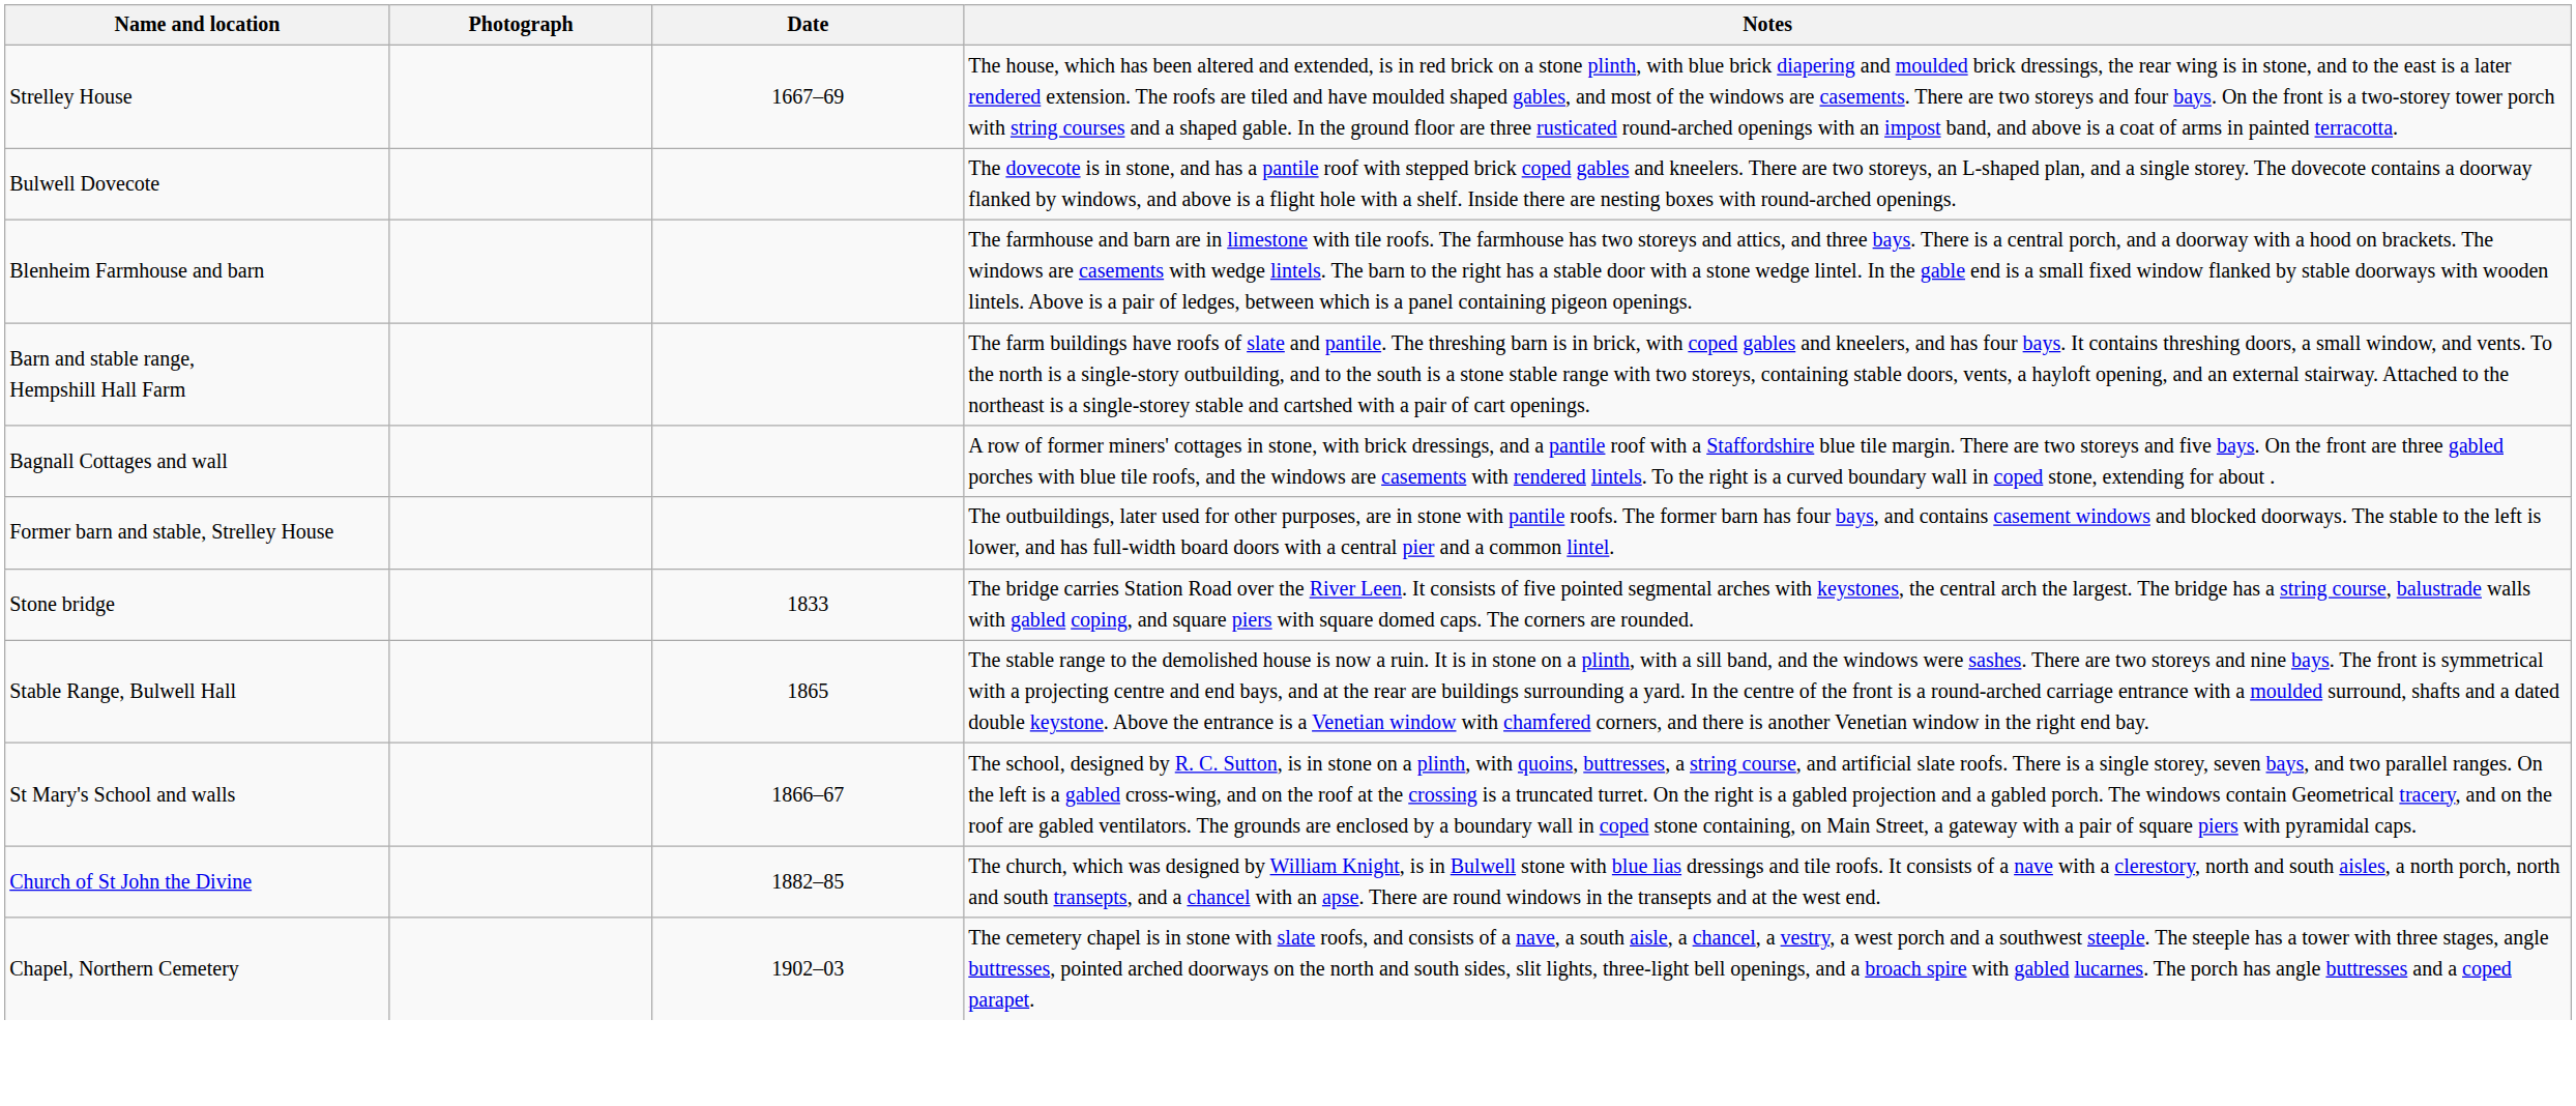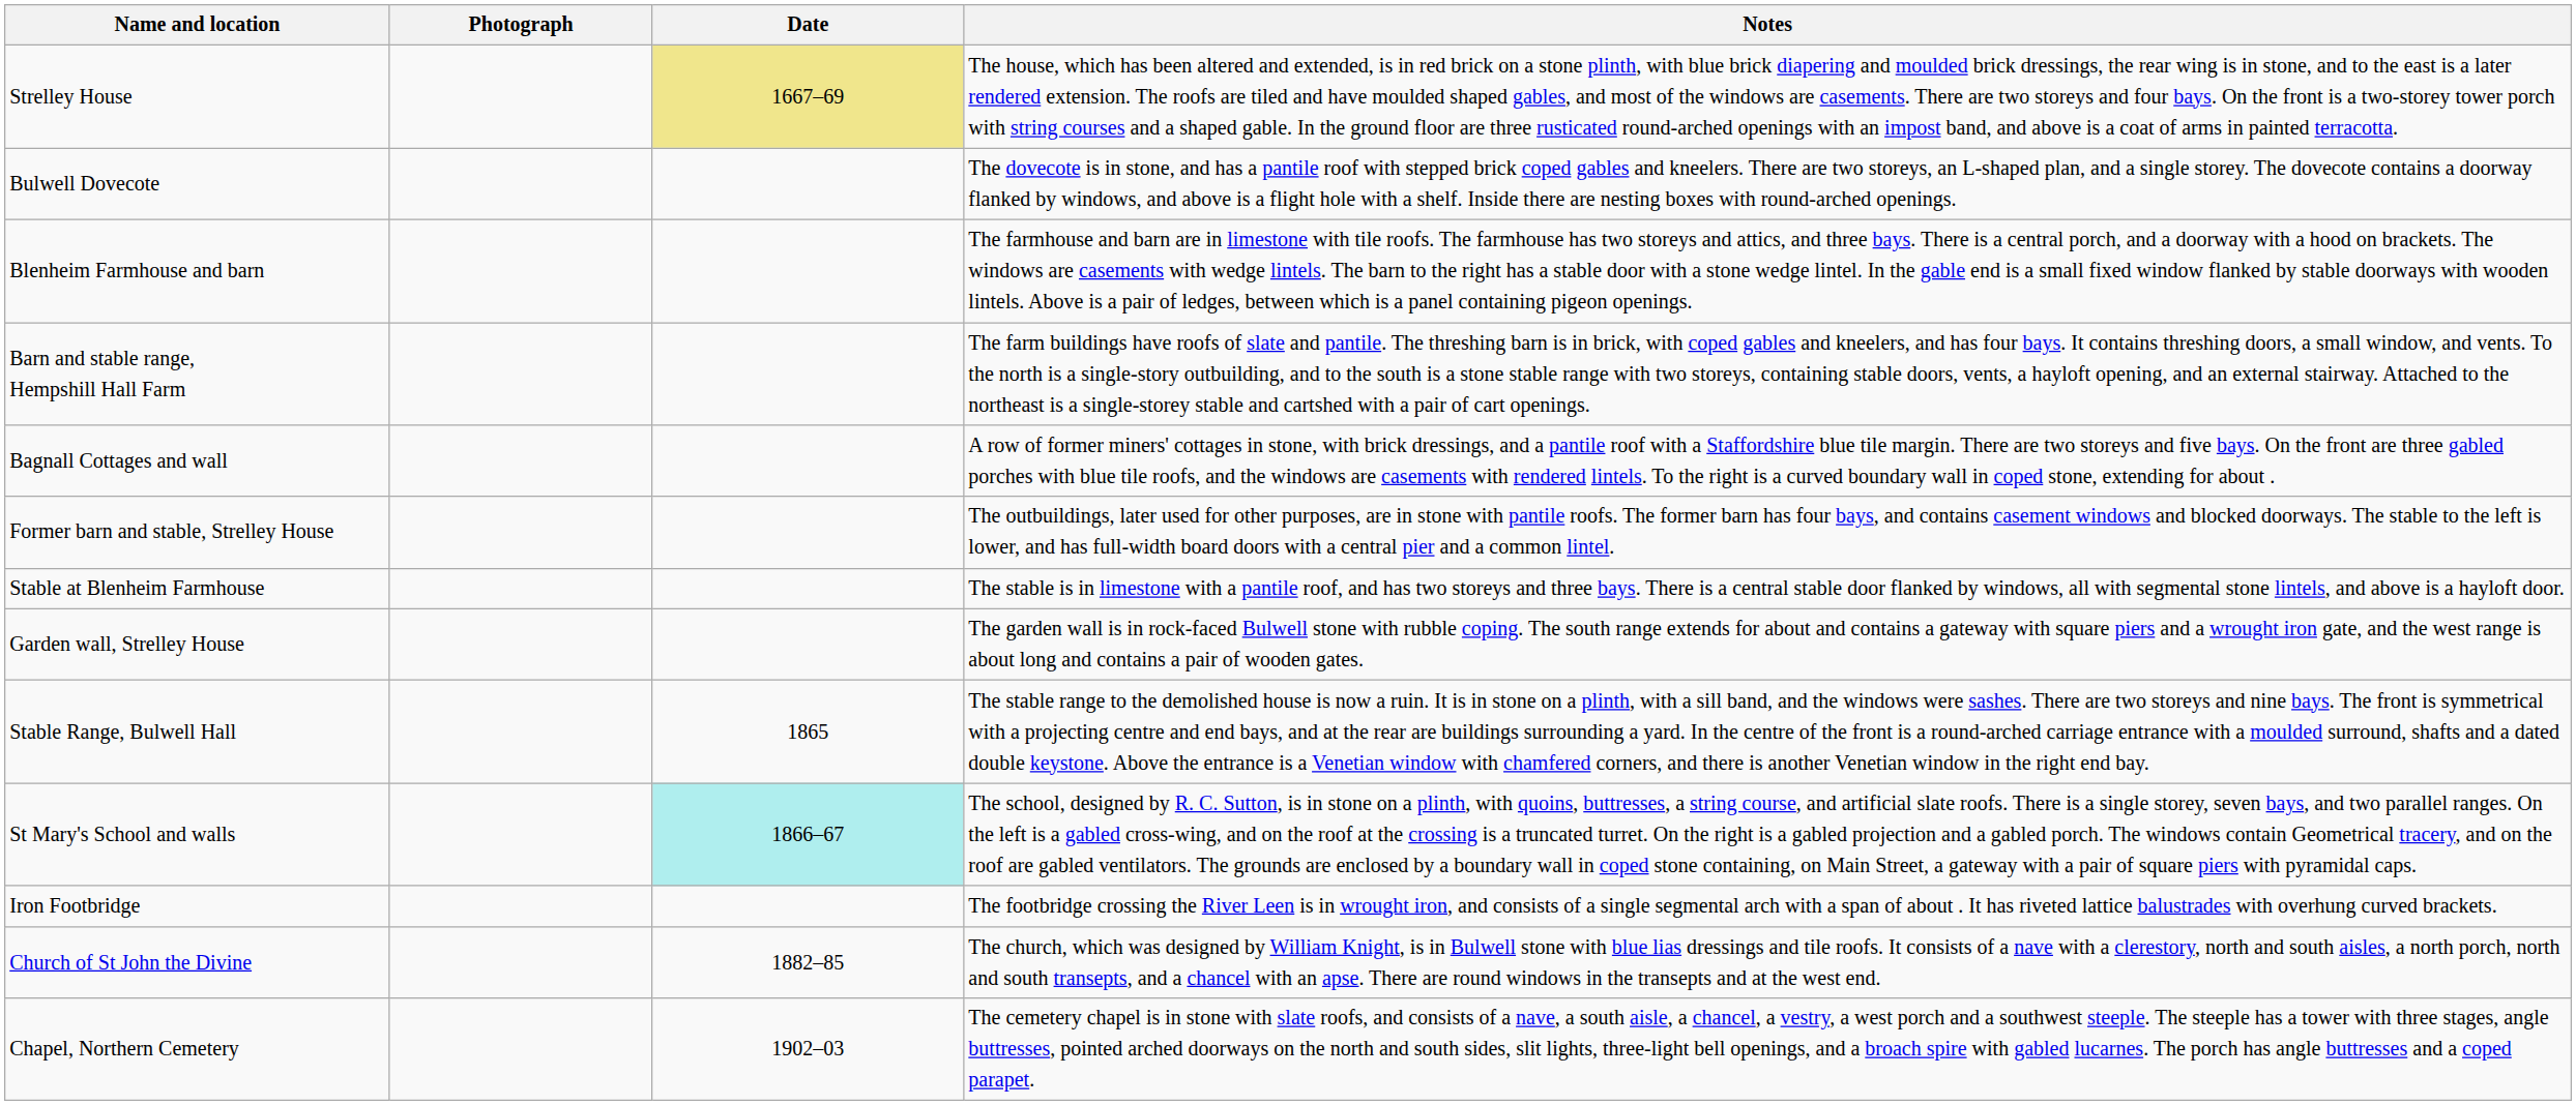 <table class="wikitable sortable plainrowheaders" style="width:100%; border:0px; text-align:left; line-height:150%">
 <tr>
 <th scope="col"  style="width:150px">Name and location</th>
 <th scope="col"  style="width:100px" class="unsortable">Photograph</th>
 <th scope="col"  style="width:120px">Date</th>
 <th scope="col"  style="width:650px" class="unsortable">Notes</th>
 </tr>
 <tr>
 <td>Strelley House<br><small></small></td>
 <td></td>
-<td align="center">1667–69</td>
+<td align="center" style="background: khaki;">1667–69</td>
 <td>The house, which has been altered and extended, is in red brick on a stone <a href='#'>plinth</a>, with blue brick <a href='#'>diapering</a> and <a href='#'>moulded</a> brick dressings, the rear wing is in stone, and to the east is a later <a href='#'>rendered</a> extension.  The roofs are tiled and have moulded shaped <a href='#'>gables</a>, and most of the windows are <a href='#'>casements</a>.  There are two storeys and four <a href='#'>bays</a>.  On the front is a two-storey tower porch with <a href='#'>string courses</a> and a shaped gable.  In the ground floor are three <a href='#'>rusticated</a> round-arched openings with an <a href='#'>impost</a> band, and above is a coat of arms in painted <a href='#'>terracotta</a>.</td>
 </tr>
 <tr>
 <td>Bulwell Dovecote<br><small></small></td>
 <td></td>
 <td align="center"></td>
 <td>The <a href='#'>dovecote</a> is in stone, and has a <a href='#'>pantile</a> roof with stepped brick <a href='#'>coped</a> <a href='#'>gables</a> and kneelers.  There are two storeys, an L-shaped plan, and a single storey.  The dovecote contains a doorway flanked by windows, and above is a flight hole with a shelf.  Inside there are nesting boxes with round-arched openings.</td>
 </tr>
 <tr>
 <td>Blenheim Farmhouse and barn<br><small></small></td>
 <td></td>
 <td align="center"></td>
 <td>The farmhouse and barn are in <a href='#'>limestone</a> with tile roofs.  The farmhouse has two storeys and attics, and three <a href='#'>bays</a>.  There is a central porch, and a doorway with a hood on brackets.  The windows are <a href='#'>casements</a> with wedge <a href='#'>lintels</a>.  The barn to the right has a stable door with a stone wedge lintel.  In the <a href='#'>gable</a> end is a small fixed window flanked by stable doorways with wooden lintels. Above is a pair of ledges, between which is a panel containing pigeon openings.</td>
 </tr>
 <tr>
 <td>Barn and stable range,<br>Hempshill Hall Farm<br><small></small></td>
 <td></td>
 <td align="center"></td>
 <td>The farm buildings have roofs of <a href='#'>slate</a> and <a href='#'>pantile</a>.  The threshing barn is in brick, with <a href='#'>coped</a> <a href='#'>gables</a> and kneelers, and has four <a href='#'>bays</a>.  It contains threshing doors, a small window, and vents.  To the north is a single-story outbuilding, and to the south is a stone stable range with two storeys, containing stable doors, vents, a hayloft opening, and an external stairway. Attached to the northeast is a single-storey stable and cartshed with a pair of cart openings.</td>
 </tr>
 <tr>
 <td>Bagnall Cottages and wall<br><small></small></td>
 <td></td>
 <td align="center"></td>
 <td>A row of former miners' cottages in stone, with brick dressings, and a <a href='#'>pantile</a> roof with a <a href='#'>Staffordshire</a> blue tile margin.  There are two storeys and five <a href='#'>bays</a>.  On the front are three <a href='#'>gabled</a> porches with blue tile roofs, and the windows are <a href='#'>casements</a> with <a href='#'>rendered</a> <a href='#'>lintels</a>.  To the right is a curved boundary wall in <a href='#'>coped</a> stone, extending for about .</td>
 </tr>
 <tr>
 <td>Former barn and stable, Strelley House<br><small></small></td>
 <td></td>
 <td align="center"></td>
 <td>The outbuildings, later used for other purposes, are in stone with <a href='#'>pantile</a> roofs.  The former barn has four <a href='#'>bays</a>, and contains <a href='#'>casement windows</a> and blocked doorways.  The stable to the left is lower, and has full-width board doors with a central <a href='#'>pier</a> and a common <a href='#'>lintel</a>.</td>
 </tr>
 <tr>
-<td>Stone bridge<br><small></small></td>
+<td>Stable at Blenheim Farmhouse<br><small></small></td>
 <td></td>
-<td align="center">1833</td>
-<td>The bridge carries Station Road over the  <a href='#'>River Leen</a>.  It consists of five pointed segmental arches with <a href='#'>keystones</a>, the central arch the largest.  The bridge has a <a href='#'>string course</a>, <a href='#'>balustrade</a> walls with <a href='#'>gabled</a> <a href='#'>coping</a>, and square <a href='#'>piers</a> with square domed caps.  The corners are rounded.</td>
+<td align="center"></td>
+<td>The stable is in <a href='#'>limestone</a> with a <a href='#'>pantile</a> roof, and has two storeys and three <a href='#'>bays</a>.  There is a central stable door flanked by windows, all with segmental stone <a href='#'>lintels</a>, and above is a hayloft door.</td>
+</tr>
+<tr>
+<td>Garden wall, Strelley House<br><small></small></td>
+<td></td>
+<td align="center"></td>
+<td>The garden wall is in rock-faced <a href='#'>Bulwell</a> stone with rubble <a href='#'>coping</a>.  The south range extends for about  and contains a gateway with square <a href='#'>piers</a> and a <a href='#'>wrought iron</a> gate, and the west range is about  long and contains a pair of wooden gates.</td>
 </tr>
 <tr>
 <td>Stable Range, Bulwell Hall<br><small></small></td>
 <td></td>
 <td align="center">1865</td>
 <td>The stable range to the demolished house is now a ruin.  It is in stone on a <a href='#'>plinth</a>, with a sill band, and the windows were <a href='#'>sashes</a>.  There are two storeys and nine <a href='#'>bays</a>.  The front is symmetrical with a projecting centre and end bays, and at the rear are buildings surrounding a yard.  In the centre of the front is a round-arched carriage entrance with a <a href='#'>moulded</a> surround, shafts and a dated double <a href='#'>keystone</a>.  Above the entrance is a <a href='#'>Venetian window</a> with <a href='#'>chamfered</a> corners, and there is another Venetian window in the right end bay.</td>
 </tr>
 <tr>
 <td>St Mary's School and walls<br><small></small></td>
 <td></td>
-<td align="center">1866–67</td>
+<td align="center" style="background: paleturquoise;">1866–67</td>
 <td>The school, designed by <a href='#'>R. C. Sutton</a>, is in stone on a <a href='#'>plinth</a>, with <a href='#'>quoins</a>, <a href='#'>buttresses</a>, a <a href='#'>string course</a>, and artificial slate roofs.  There is a single storey, seven <a href='#'>bays</a>, and two parallel ranges.  On the left is a <a href='#'>gabled</a> cross-wing, and on the roof at the <a href='#'>crossing</a> is a truncated turret.  On the right is a gabled projection and a gabled porch.  The windows contain Geometrical <a href='#'>tracery</a>, and on the roof are gabled ventilators.  The grounds are enclosed by a boundary wall in <a href='#'>coped</a> stone containing, on Main Street, a gateway with a pair of square <a href='#'>piers</a> with pyramidal caps.</td>
+</tr>
+<tr>
+<td>Iron Footbridge<br><small></small></td>
+<td></td>
+<td align="center"></td>
+<td>The footbridge crossing the <a href='#'>River Leen</a> is in <a href='#'>wrought iron</a>, and consists of a single segmental arch with a span of about .   It has riveted lattice <a href='#'>balustrades</a> with overhung curved brackets.</td>
 </tr>
 <tr>
 <td><a href='#'>Church of St John the Divine</a><br><small></small></td>
 <td></td>
 <td align="center">1882–85</td>
 <td>The church, which was designed by <a href='#'>William Knight</a>, is in <a href='#'>Bulwell</a> stone with <a href='#'>blue lias</a> dressings and tile roofs.  It consists of a <a href='#'>nave</a> with a <a href='#'>clerestory</a>, north and south <a href='#'>aisles</a>, a north porch, north and south <a href='#'>transepts</a>, and a <a href='#'>chancel</a> with an <a href='#'>apse</a>.  There are round windows in the transepts and at the west end.</td>
 </tr>
 <tr>
 <td>Chapel, Northern Cemetery<br><small></small></td>
 <td></td>
 <td align="center">1902–03</td>
 <td>The cemetery chapel is in stone with <a href='#'>slate</a> roofs, and consists of a <a href='#'>nave</a>, a south <a href='#'>aisle</a>, a <a href='#'>chancel</a>, a <a href='#'>vestry</a>, a west porch and a southwest <a href='#'>steeple</a>.  The steeple has a tower with three stages, angle <a href='#'>buttresses</a>, pointed arched doorways on the north and south sides, slit lights, three-light bell openings, and a <a href='#'>broach spire</a> with <a href='#'>gabled</a> <a href='#'>lucarnes</a>.  The porch has angle <a href='#'>buttresses</a> and a <a href='#'>coped</a> <a href='#'>parapet</a>.</td>
 </tr>
 <tr>
 </tr>
 </table>
